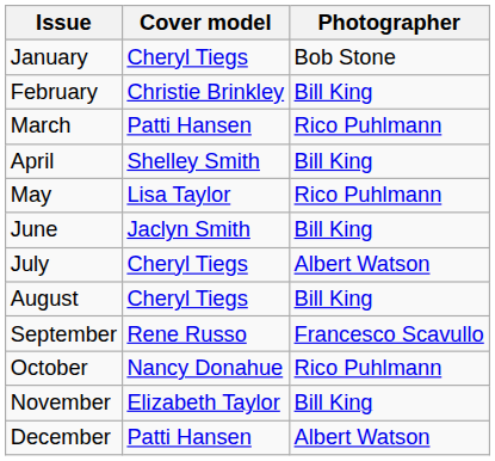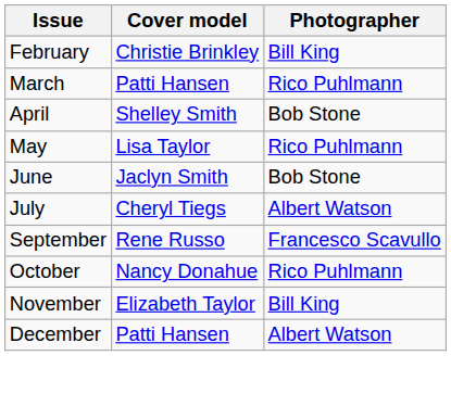 <table class="sortable wikitable">
 <tr>
 <th>Issue</th>
 <th>Cover model</th>
 <th>Photographer</th>
-</tr>
-<tr>
-<td>January</td>
-<td><a href='#'>Cheryl Tiegs</a></td>
-<td>Bob Stone</td>
 </tr>
 <tr>
 <td>February</td>
 <td><a href='#'>Christie Brinkley</a></td>
 <td><a href='#'>Bill King</a></td>
 </tr>
 <tr>
 <td>March</td>
 <td><a href='#'>Patti Hansen</a></td>
 <td><a href='#'>Rico Puhlmann</a></td>
 </tr>
 <tr>
 <td>April</td>
 <td><a href='#'>Shelley Smith</a></td>
-<td><a href='#'>Bill King</a></td>
+<td>Bob Stone</td>
 </tr>
 <tr>
 <td>May</td>
 <td><a href='#'>Lisa Taylor</a></td>
 <td><a href='#'>Rico Puhlmann</a></td>
 </tr>
 <tr>
 <td>June</td>
 <td><a href='#'>Jaclyn Smith</a></td>
-<td><a href='#'>Bill King</a></td>
+<td>Bob Stone</td>
 </tr>
 <tr>
 <td>July</td>
 <td><a href='#'>Cheryl Tiegs</a></td>
 <td><a href='#'>Albert Watson</a></td>
-</tr>
-<tr>
-<td>August</td>
-<td><a href='#'>Cheryl Tiegs</a></td>
-<td><a href='#'>Bill King</a></td>
 </tr>
 <tr>
 <td>September</td>
 <td><a href='#'>Rene Russo</a></td>
 <td><a href='#'>Francesco Scavullo</a></td>
 </tr>
 <tr>
 <td>October</td>
 <td><a href='#'>Nancy Donahue</a></td>
 <td><a href='#'>Rico Puhlmann</a></td>
 </tr>
 <tr>
 <td>November</td>
 <td><a href='#'>Elizabeth Taylor</a></td>
 <td><a href='#'>Bill King</a></td>
 </tr>
 <tr>
 <td>December</td>
 <td><a href='#'>Patti Hansen</a></td>
 <td><a href='#'>Albert Watson</a></td>
 </tr>
 </table>
